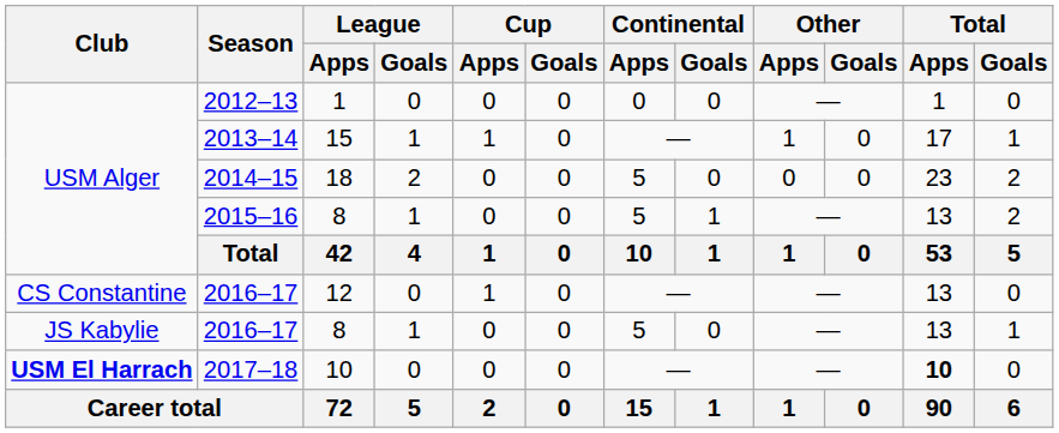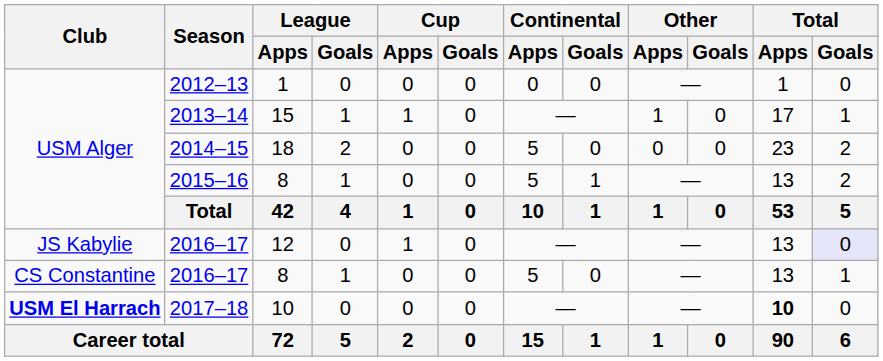 <table class="wikitable" style="font-size:100%; text-align: center;">
 <tr>
 <th rowspan="2">Club</th>
 <th rowspan="2">Season</th>
 <th colspan="2">League</th>
 <th colspan="2">Cup</th>
 <th colspan="2">Continental</th>
 <th colspan="2">Other</th>
 <th colspan="2">Total</th>
 </tr>
 <tr>
 <th>Apps</th>
 <th>Goals</th>
 <th>Apps</th>
 <th>Goals</th>
 <th>Apps</th>
 <th>Goals</th>
 <th>Apps</th>
 <th>Goals</th>
 <th>Apps</th>
 <th>Goals</th>
 </tr>
 <tr>
 <td rowspan="5" valign="center"><a href='#'>USM Alger</a></td>
 <td><a href='#'>2012–13</a></td>
 <td>1</td>
 <td>0</td>
 <td>0</td>
 <td>0</td>
 <td>0</td>
 <td>0</td>
 <td colspan=2>—</td>
 <td>1</td>
 <td>0</td>
 </tr>
 <tr>
 <td><a href='#'>2013–14</a></td>
 <td>15</td>
 <td>1</td>
 <td>1</td>
 <td>0</td>
 <td colspan=2>—</td>
 <td>1</td>
 <td>0</td>
 <td>17</td>
 <td>1</td>
 </tr>
 <tr>
 <td><a href='#'>2014–15</a></td>
 <td>18</td>
 <td>2</td>
 <td>0</td>
 <td>0</td>
 <td>5</td>
 <td>0</td>
 <td>0</td>
 <td>0</td>
 <td>23</td>
 <td>2</td>
 </tr>
 <tr>
 <td><a href='#'>2015–16</a></td>
 <td>8</td>
 <td>1</td>
 <td>0</td>
 <td>0</td>
 <td>5</td>
 <td>1</td>
 <td colspan=2>—</td>
 <td>13</td>
 <td>2</td>
 </tr>
 <tr>
 <th colspan="1">Total</th>
 <th>42</th>
 <th>4</th>
 <th>1</th>
 <th>0</th>
 <th>10</th>
 <th>1</th>
 <th>1</th>
 <th>0</th>
 <th>53</th>
 <th>5</th>
 </tr>
 <tr>
-<td><a href='#'>CS Constantine</a></td>
+<td><a href='#'>JS Kabylie</a></td>
 <td><a href='#'>2016–17</a></td>
 <td>12</td>
 <td>0</td>
 <td>1</td>
 <td>0</td>
 <td colspan=2>—</td>
 <td colspan=2>—</td>
 <td>13</td>
-<td>0</td>
+<td style="background: lavender;">0</td>
 </tr>
 <tr>
-<td><a href='#'>JS Kabylie</a></td>
+<td><a href='#'>CS Constantine</a></td>
 <td><a href='#'>2016–17</a></td>
 <td>8</td>
 <td>1</td>
 <td>0</td>
 <td>0</td>
 <td>5</td>
 <td>0</td>
 <td colspan=2>—</td>
 <td>13</td>
 <td>1</td>
 </tr>
 <tr>
 <td><strong><a href='#'>USM El Harrach</a></strong></td>
 <td><a href='#'>2017–18</a></td>
 <td>10</td>
 <td>0</td>
 <td>0</td>
 <td>0</td>
 <td colspan=2>—</td>
 <td colspan=2>—</td>
 <td><strong>10</strong></td>
 <td>0</td>
 </tr>
 <tr>
 <th colspan="2">Career total</th>
 <th>72</th>
 <th>5</th>
 <th>2</th>
 <th>0</th>
 <th>15</th>
 <th>1</th>
 <th>1</th>
 <th>0</th>
 <th>90</th>
 <th>6</th>
 </tr>
 </table>
